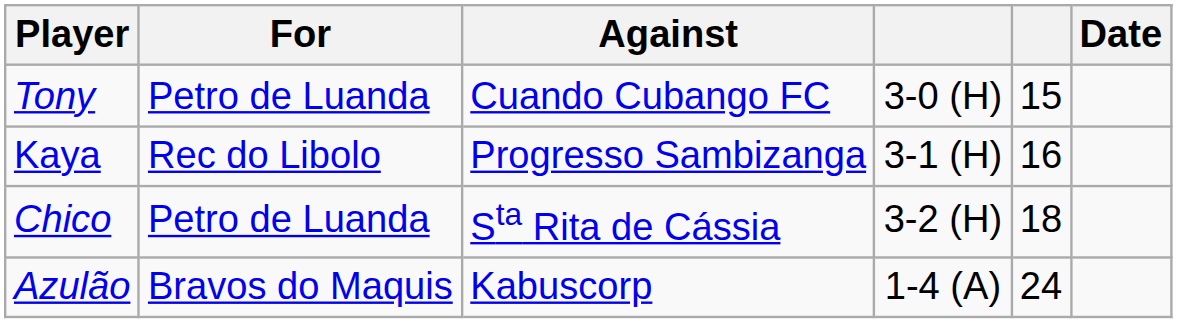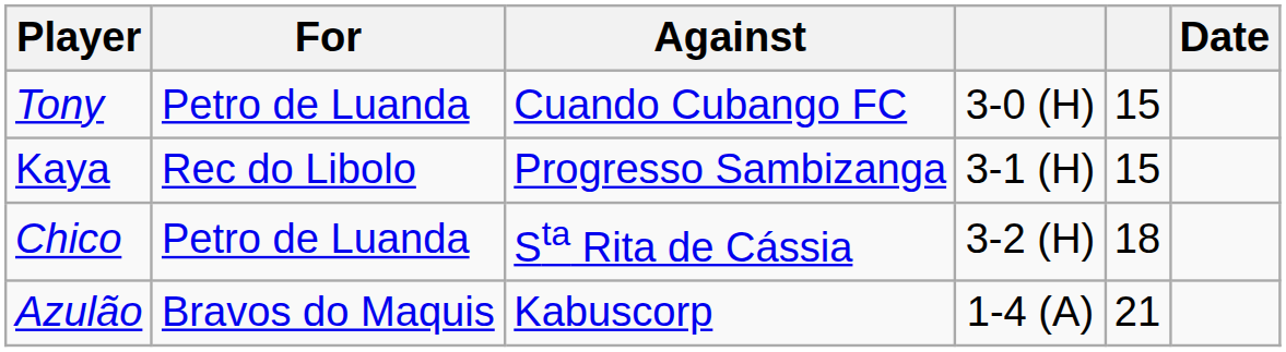 <table class="wikitable sortable">
 <tr>
 <th>Player</th>
 <th>For</th>
 <th>Against</th>
 <th style="text-align:center"></th>
 <th></th>
 <th>Date</th>
 </tr>
 <tr>
 <td> <em><a href='#'>Tony</a></em></td>
 <td><a href='#'>Petro de Luanda</a></td>
 <td><a href='#'>Cuando Cubango FC</a></td>
 <td align=center>3-0 (H)</td>
 <td align=center>15</td>
 <td></td>
 </tr>
 <tr>
 <td> <a href='#'>Kaya</a></td>
 <td><a href='#'>Rec do Libolo</a></td>
 <td><a href='#'>Progresso Sambizanga</a></td>
 <td align=center>3-1 (H)</td>
-<td align=center>16</td>
+<td align=center>15</td>
 <td></td>
 </tr>
 <tr>
 <td> <em><a href='#'>Chico</a></em></td>
 <td><a href='#'>Petro de Luanda</a></td>
 <td><a href='#'>S<sup>ta</sup> Rita de Cássia</a></td>
 <td align=center>3-2 (H)</td>
 <td align=center>18</td>
 <td></td>
 </tr>
 <tr>
 <td> <em><a href='#'>Azulão</a></em></td>
 <td><a href='#'>Bravos do Maquis</a></td>
 <td><a href='#'>Kabuscorp</a></td>
 <td align=center>1-4 (A)</td>
-<td align=center>24</td>
+<td align=center>21</td>
 <td></td>
 </tr>
 </table>
